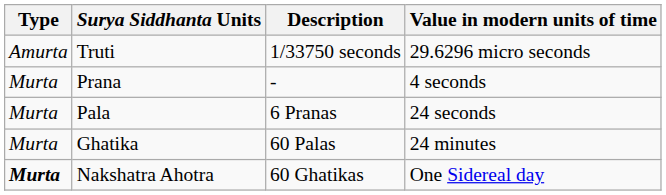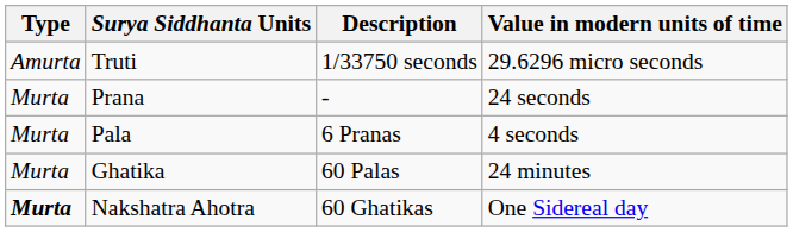 <table class="wikitable">
 <tr>
 <th>Type</th>
 <th><em>Surya Siddhanta</em> Units</th>
 <th>Description</th>
 <th>Value in modern units of time</th>
 </tr>
 <tr>
 <td><em>Amurta</em></td>
 <td>Truti</td>
 <td>1/33750 seconds</td>
 <td>29.6296 micro seconds</td>
 </tr>
 <tr>
 <td><em>Murta</em></td>
 <td>Prana</td>
 <td>-</td>
-<td>4 seconds</td>
+<td>24 seconds</td>
 </tr>
 <tr>
 <td><em>Murta</em></td>
 <td>Pala</td>
 <td>6 Pranas</td>
-<td>24 seconds</td>
+<td>4 seconds</td>
 </tr>
 <tr>
 <td><em>Murta</em></td>
 <td>Ghatika</td>
 <td>60 Palas</td>
 <td>24 minutes</td>
 </tr>
 <tr>
 <td><strong><em>Murta</em></strong></td>
 <td>Nakshatra Ahotra</td>
 <td>60 Ghatikas</td>
 <td>One <a href='#'>Sidereal day</a></td>
 </tr>
 </table>
